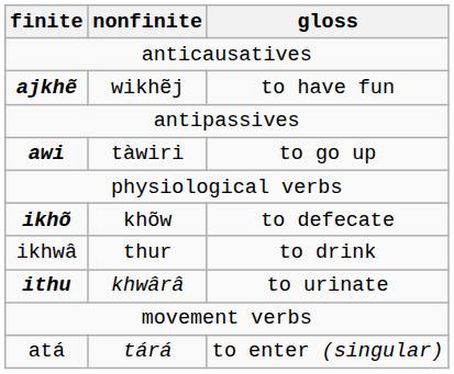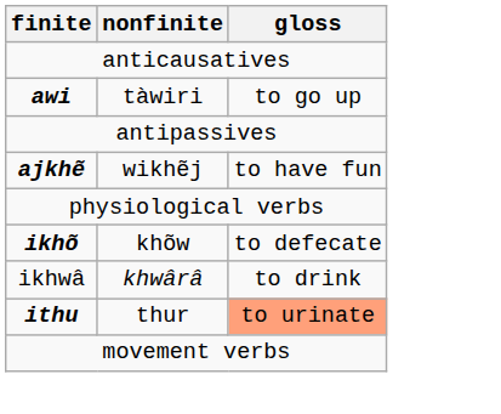 <table class="wikitable" style="text-align: center;">
 <tr>
 <th>finite</th>
 <th>nonfinite</th>
 <th>gloss</th>
 </tr>
 <tr>
 <td colspan="3">anticausatives</td>
 </tr>
 <tr>
-<td><strong><em>aj<strong>khẽ<em></td>
-<td></em></strong>wi</strong>khẽj</em></td>
-<td>to have fun</td>
+<td><strong><em>a<strong>wi<em></td>
+<td></em></strong>tà</strong>wiri</em></td>
+<td>to go up</td>
 </tr>
 <tr>
 <td colspan="3">antipassives</td>
 </tr>
 <tr>
-<td><strong><em>a<strong>wi<em></td>
-<td></em></strong>tà</strong>wiri</em></td>
-<td>to go up</td>
+<td><strong><em>aj<strong>khẽ<em></td>
+<td></em></strong>wi</strong>khẽj</em></td>
+<td>to have fun</td>
 </tr>
 <tr>
 <td colspan="3">physiological verbs</td>
 </tr>
 <tr>
 <td><strong><em>i<strong>khõ<em></td>
 <td></em>khõw<em></td>
 <td>to defecate</td>
 </tr>
 <tr>
 <td></em></strong>i</strong>khwâ</em></td>
-<td></em>thur<em></td>
+<td><em>khwârâ</em></td>
 <td>to drink</td>
 </tr>
 <tr>
 <td><strong><em>i<strong>thu<em></td>
-<td><em>khwârâ</em></td>
-<td>to urinate</td>
+<td></em>thur<em></td>
+<td style="background: lightsalmon;">to urinate</td>
 </tr>
 <tr>
 <td colspan="3">movement verbs</td>
 </tr>
-<tr>
-<td></em></strong>a</strong>tá</em></td>
-<td><em>tárá</em></td>
-<td>to enter <em>(singular)</em></td>
-</tr>
 </table>
